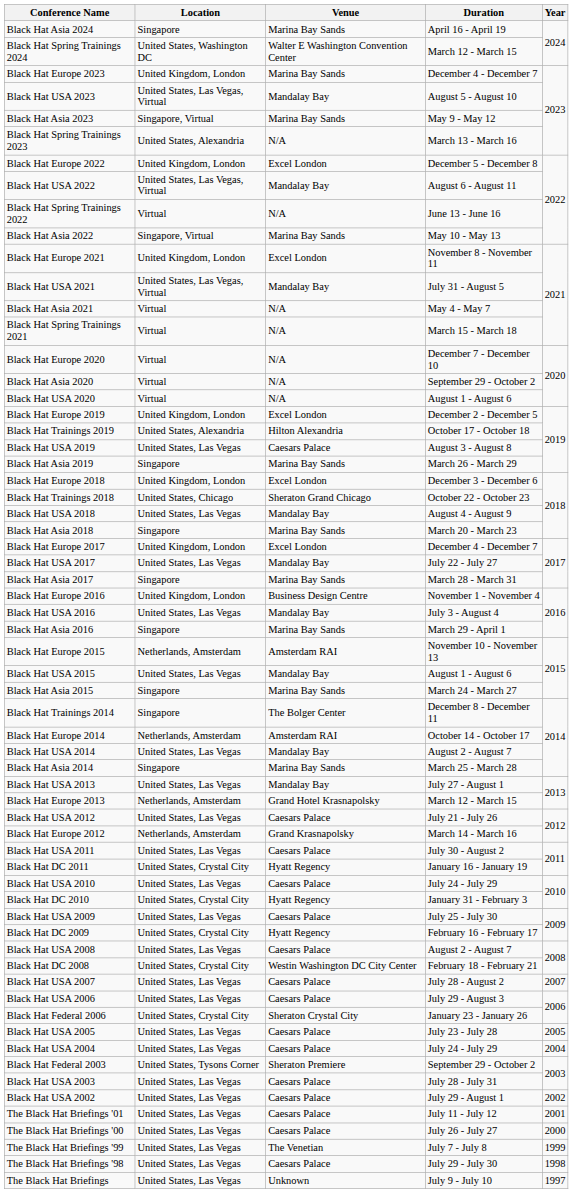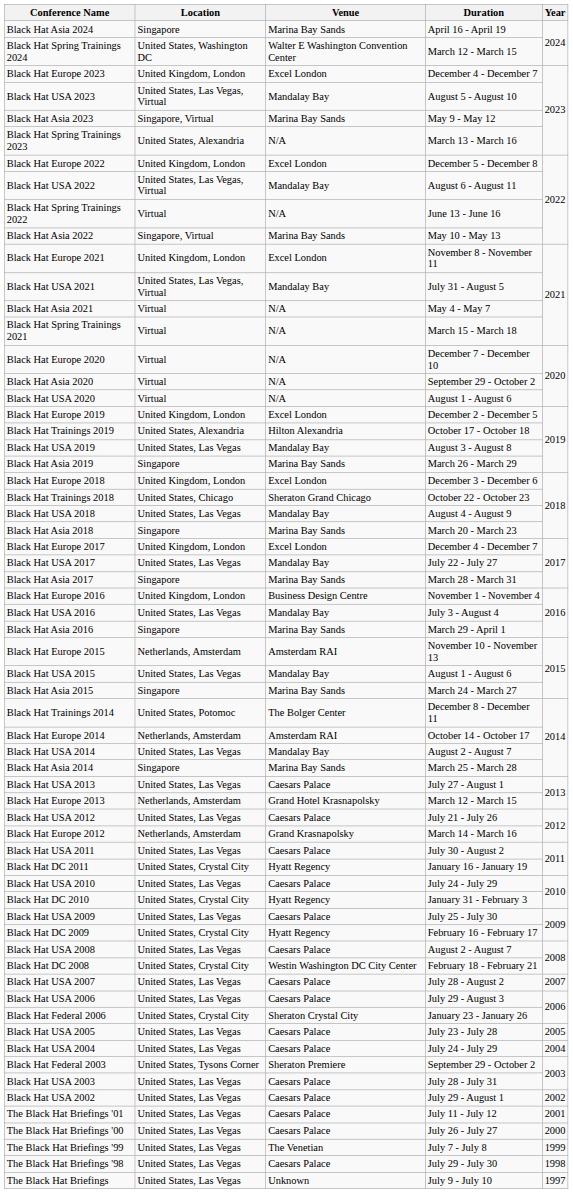 <table class="wikitable">
 <tr>
 <th>Conference Name</th>
 <th>Location</th>
 <th>Venue</th>
 <th>Duration</th>
 <th>Year</th>
 </tr>
 <tr>
 <td>Black Hat Asia 2024</td>
 <td>Singapore</td>
 <td>Marina Bay Sands</td>
 <td>April 16 - April 19</td>
 <td rowspan="2">2024</td>
 </tr>
 <tr>
 <td>Black Hat Spring Trainings 2024</td>
 <td>United States, Washington DC</td>
 <td>Walter E Washington Convention Center</td>
 <td>March 12 - March 15</td>
 </tr>
 <tr>
 <td>Black Hat Europe 2023</td>
 <td>United Kingdom, London</td>
-<td>Marina Bay Sands</td>
+<td>Excel London</td>
 <td>December 4 - December 7</td>
 <td rowspan="4">2023</td>
 </tr>
 <tr>
 <td>Black Hat USA 2023</td>
 <td>United States, Las Vegas, Virtual</td>
 <td>Mandalay Bay</td>
 <td>August 5 - August 10</td>
 </tr>
 <tr>
 <td>Black Hat Asia 2023</td>
 <td>Singapore, Virtual</td>
 <td>Marina Bay Sands</td>
 <td>May 9 - May 12</td>
 </tr>
 <tr>
 <td>Black Hat Spring Trainings 2023</td>
 <td>United States, Alexandria</td>
 <td>N/A</td>
 <td>March 13 - March 16</td>
 </tr>
 <tr>
 <td>Black Hat Europe 2022</td>
 <td>United Kingdom, London</td>
 <td>Excel London</td>
 <td>December 5 - December 8</td>
 <td rowspan="4">2022</td>
 </tr>
 <tr>
 <td>Black Hat USA 2022</td>
 <td>United States, Las Vegas, Virtual</td>
 <td>Mandalay Bay</td>
 <td>August 6 - August 11</td>
 </tr>
 <tr>
 <td>Black Hat Spring Trainings 2022</td>
 <td>Virtual</td>
 <td>N/A</td>
 <td>June 13 - June 16</td>
 </tr>
 <tr>
 <td>Black Hat Asia 2022</td>
 <td>Singapore, Virtual</td>
 <td>Marina Bay Sands</td>
 <td>May 10 - May 13</td>
 </tr>
 <tr>
 <td>Black Hat Europe 2021</td>
 <td>United Kingdom, London</td>
 <td>Excel London</td>
 <td>November 8 - November 11</td>
 <td rowspan="4">2021</td>
 </tr>
 <tr>
 <td>Black Hat USA 2021</td>
 <td>United States, Las Vegas, Virtual</td>
 <td>Mandalay Bay</td>
 <td>July 31 - August 5</td>
 </tr>
 <tr>
 <td>Black Hat Asia 2021</td>
 <td>Virtual</td>
 <td>N/A</td>
 <td>May 4 - May 7</td>
 </tr>
 <tr>
 <td>Black Hat Spring Trainings 2021</td>
 <td>Virtual</td>
 <td>N/A</td>
 <td>March 15 - March 18</td>
 </tr>
 <tr>
 <td>Black Hat Europe 2020</td>
 <td>Virtual</td>
 <td>N/A</td>
 <td>December 7 - December 10</td>
 <td rowspan="3">2020</td>
 </tr>
 <tr>
 <td>Black Hat Asia 2020</td>
 <td>Virtual</td>
 <td>N/A</td>
 <td>September 29 - October 2</td>
 </tr>
 <tr>
 <td>Black Hat USA 2020</td>
 <td>Virtual</td>
 <td>N/A</td>
 <td>August 1 - August 6</td>
 </tr>
 <tr>
 <td>Black Hat Europe 2019</td>
 <td>United Kingdom, London</td>
 <td>Excel London</td>
 <td>December 2 - December 5</td>
 <td rowspan="4">2019</td>
 </tr>
 <tr>
 <td>Black Hat Trainings 2019</td>
 <td>United States, Alexandria</td>
 <td>Hilton Alexandria</td>
 <td>October 17 - October 18</td>
 </tr>
 <tr>
 <td>Black Hat USA 2019</td>
 <td>United States, Las Vegas</td>
-<td>Caesars Palace</td>
+<td>Mandalay Bay</td>
 <td>August 3 - August 8</td>
 </tr>
 <tr>
 <td>Black Hat Asia 2019</td>
 <td>Singapore</td>
 <td>Marina Bay Sands</td>
 <td>March 26 - March 29</td>
 </tr>
 <tr>
 <td>Black Hat Europe 2018</td>
 <td>United Kingdom, London</td>
 <td>Excel London</td>
 <td>December 3 - December 6</td>
 <td rowspan="4">2018</td>
 </tr>
 <tr>
 <td>Black Hat Trainings 2018</td>
 <td>United States, Chicago</td>
 <td>Sheraton Grand Chicago</td>
 <td>October 22 - October 23</td>
 </tr>
 <tr>
 <td>Black Hat USA 2018</td>
 <td>United States, Las Vegas</td>
 <td>Mandalay Bay</td>
 <td>August 4 - August 9</td>
 </tr>
 <tr>
 <td>Black Hat Asia 2018</td>
 <td>Singapore</td>
 <td>Marina Bay Sands</td>
 <td>March 20 - March 23</td>
 </tr>
 <tr>
 <td>Black Hat Europe 2017</td>
 <td>United Kingdom, London</td>
 <td>Excel London</td>
 <td>December 4 - December 7</td>
 <td rowspan="3">2017</td>
 </tr>
 <tr>
 <td>Black Hat USA 2017</td>
 <td>United States, Las Vegas</td>
 <td>Mandalay Bay</td>
 <td>July 22 - July 27</td>
 </tr>
 <tr>
 <td>Black Hat Asia 2017</td>
 <td>Singapore</td>
 <td>Marina Bay Sands</td>
 <td>March 28 - March 31</td>
 </tr>
 <tr>
 <td>Black Hat Europe 2016</td>
 <td>United Kingdom, London</td>
 <td>Business Design Centre</td>
 <td>November 1 - November 4</td>
 <td rowspan="3">2016</td>
 </tr>
 <tr>
 <td>Black Hat USA 2016</td>
 <td>United States, Las Vegas</td>
 <td>Mandalay Bay</td>
 <td>July 3 - August 4</td>
 </tr>
 <tr>
 <td>Black Hat Asia 2016</td>
 <td>Singapore</td>
 <td>Marina Bay Sands</td>
 <td>March 29 - April 1</td>
 </tr>
 <tr>
 <td>Black Hat Europe 2015</td>
 <td>Netherlands, Amsterdam</td>
 <td>Amsterdam RAI</td>
 <td>November 10 - November 13</td>
 <td rowspan="3">2015</td>
 </tr>
 <tr>
 <td>Black Hat USA 2015</td>
 <td>United States, Las Vegas</td>
 <td>Mandalay Bay</td>
 <td>August 1 - August 6</td>
 </tr>
 <tr>
 <td>Black Hat Asia 2015</td>
 <td>Singapore</td>
 <td>Marina Bay Sands</td>
 <td>March 24 - March 27</td>
 </tr>
 <tr>
 <td>Black Hat Trainings 2014</td>
-<td>Singapore</td>
+<td>United States, Potomoc</td>
 <td>The Bolger Center</td>
 <td>December 8 - December 11</td>
 <td rowspan="4">2014</td>
 </tr>
 <tr>
 <td>Black Hat Europe 2014</td>
 <td>Netherlands, Amsterdam</td>
 <td>Amsterdam RAI</td>
 <td>October 14 - October 17</td>
 </tr>
 <tr>
 <td>Black Hat USA 2014</td>
 <td>United States, Las Vegas</td>
 <td>Mandalay Bay</td>
 <td>August 2 - August 7</td>
 </tr>
 <tr>
 <td>Black Hat Asia 2014</td>
 <td>Singapore</td>
 <td>Marina Bay Sands</td>
 <td>March 25 - March 28</td>
 </tr>
 <tr>
 <td>Black Hat USA 2013</td>
 <td>United States, Las Vegas</td>
-<td>Mandalay Bay</td>
+<td>Caesars Palace</td>
 <td>July 27 - August 1</td>
 <td rowspan="2">2013</td>
 </tr>
 <tr>
 <td>Black Hat Europe 2013</td>
 <td>Netherlands, Amsterdam</td>
 <td>Grand Hotel Krasnapolsky</td>
 <td>March 12 - March 15</td>
 </tr>
 <tr>
 <td>Black Hat USA 2012</td>
 <td>United States, Las Vegas</td>
 <td>Caesars Palace</td>
 <td>July 21 - July 26</td>
 <td rowspan="2">2012</td>
 </tr>
 <tr>
 <td>Black Hat Europe 2012</td>
 <td>Netherlands, Amsterdam</td>
 <td>Grand Krasnapolsky</td>
 <td>March 14 - March 16</td>
 </tr>
 <tr>
 <td>Black Hat USA 2011</td>
 <td>United States, Las Vegas</td>
 <td>Caesars Palace</td>
 <td>July 30 - August 2</td>
 <td rowspan="2">2011</td>
 </tr>
 <tr>
 <td>Black Hat DC 2011</td>
 <td>United States, Crystal City</td>
 <td>Hyatt Regency</td>
 <td>January 16 - January 19</td>
 </tr>
 <tr>
 <td>Black Hat USA 2010</td>
 <td>United States, Las Vegas</td>
 <td>Caesars Palace</td>
 <td>July 24 - July 29</td>
 <td rowspan="2">2010</td>
 </tr>
 <tr>
 <td>Black Hat DC 2010</td>
 <td>United States, Crystal City</td>
 <td>Hyatt Regency</td>
 <td>January 31 - February 3</td>
 </tr>
 <tr>
 <td>Black Hat USA 2009</td>
 <td>United States, Las Vegas</td>
 <td>Caesars Palace</td>
 <td>July 25 - July 30</td>
 <td rowspan="2">2009</td>
 </tr>
 <tr>
 <td>Black Hat DC 2009</td>
 <td>United States, Crystal City</td>
 <td>Hyatt Regency</td>
 <td>February 16 - February 17</td>
 </tr>
 <tr>
 <td>Black Hat USA 2008</td>
 <td>United States, Las Vegas</td>
 <td>Caesars Palace</td>
 <td>August 2 - August 7</td>
 <td rowspan="2">2008</td>
 </tr>
 <tr>
 <td>Black Hat DC 2008</td>
 <td>United States, Crystal City</td>
 <td>Westin Washington DC City Center</td>
 <td>February 18 - February 21</td>
 </tr>
 <tr>
 <td>Black Hat USA 2007</td>
 <td>United States, Las Vegas</td>
 <td>Caesars Palace</td>
 <td>July 28 - August 2</td>
 <td>2007</td>
 </tr>
 <tr>
 <td>Black Hat USA 2006</td>
 <td>United States, Las Vegas</td>
 <td>Caesars Palace</td>
 <td>July 29 - August 3</td>
 <td rowspan="2">2006</td>
 </tr>
 <tr>
 <td>Black Hat Federal 2006</td>
 <td>United States, Crystal City</td>
 <td>Sheraton Crystal City</td>
 <td>January 23 - January 26</td>
 </tr>
 <tr>
 <td>Black Hat USA 2005</td>
 <td>United States, Las Vegas</td>
 <td>Caesars Palace</td>
 <td>July 23 - July 28</td>
 <td>2005</td>
 </tr>
 <tr>
 <td>Black Hat USA 2004</td>
 <td>United States, Las Vegas</td>
 <td>Caesars Palace</td>
 <td>July 24 - July 29</td>
 <td>2004</td>
 </tr>
 <tr>
 <td>Black Hat Federal 2003</td>
 <td>United States, Tysons Corner</td>
 <td>Sheraton Premiere</td>
 <td>September 29 - October 2</td>
 <td rowspan="2">2003</td>
 </tr>
 <tr>
 <td>Black Hat USA 2003</td>
 <td>United States, Las Vegas</td>
 <td>Caesars Palace</td>
 <td>July 28 - July 31</td>
 </tr>
 <tr>
 <td>Black Hat USA 2002</td>
 <td>United States, Las Vegas</td>
 <td>Caesars Palace</td>
 <td>July 29 - August 1</td>
 <td>2002</td>
 </tr>
 <tr>
 <td>The Black Hat Briefings '01</td>
 <td>United States, Las Vegas</td>
 <td>Caesars Palace</td>
 <td>July 11 - July 12</td>
 <td>2001</td>
 </tr>
 <tr>
 <td>The Black Hat Briefings '00</td>
 <td>United States, Las Vegas</td>
 <td>Caesars Palace</td>
 <td>July 26 - July 27</td>
 <td>2000</td>
 </tr>
 <tr>
 <td>The Black Hat Briefings '99</td>
 <td>United States, Las Vegas</td>
 <td>The Venetian</td>
 <td>July 7 - July 8</td>
 <td>1999</td>
 </tr>
 <tr>
 <td>The Black Hat Briefings '98</td>
 <td>United States, Las Vegas</td>
 <td>Caesars Palace</td>
 <td>July 29 - July 30</td>
 <td>1998</td>
 </tr>
 <tr>
 <td>The Black Hat Briefings</td>
 <td>United States, Las Vegas</td>
 <td>Unknown</td>
 <td>July 9 - July 10</td>
 <td>1997</td>
 </tr>
 </table>
